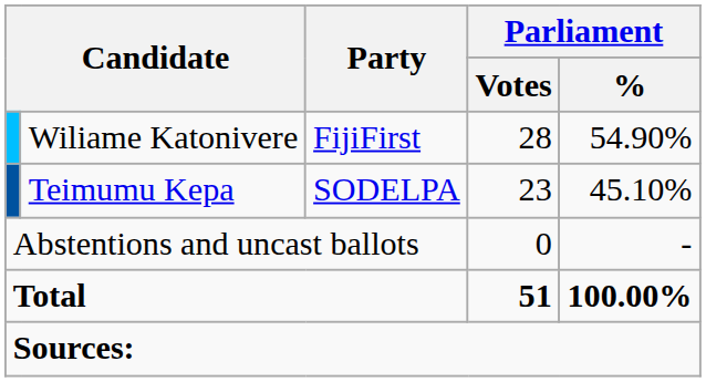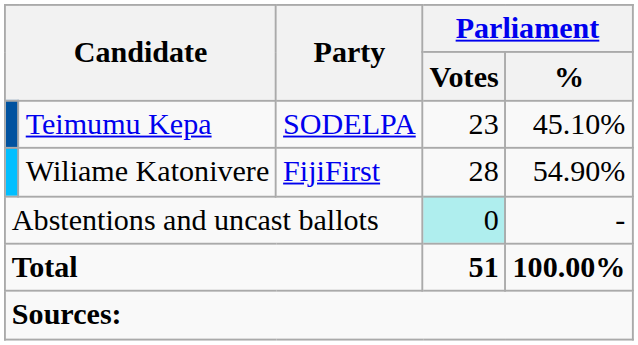 <table class="wikitable" style="text-align:right">
 <tr>
 <th rowspan="2" colspan=2>Candidate</th>
 <th rowspan="2">Party</th>
 <th colspan="2"><a href='#'>Parliament</a></th>
 </tr>
 <tr>
 <th>Votes</th>
 <th>%</th>
 </tr>
 <tr>
+<td bgcolor=#00529F></td>
+<td align="left"><a href='#'>Teimumu Kepa</a></td>
+<td align="left"><a href='#'>SODELPA</a></td>
+<td>23</td>
+<td>45.10%</td>
+</tr>
+<tr>
 <td bgcolor=#00BFFF></td>
 <td align="left">Wiliame Katonivere</td>
 <td align="left"><a href='#'>FijiFirst</a></td>
 <td>28</td>
 <td>54.90%</td>
 </tr>
 <tr>
-<td bgcolor=#00529F></td>
-<td align="left"><a href='#'>Teimumu Kepa</a></td>
-<td align="left"><a href='#'>SODELPA</a></td>
-<td>23</td>
-<td>45.10%</td>
-</tr>
-<tr>
 <td colspan="3" align="left">Abstentions and uncast ballots</td>
-<td>0</td>
+<td style="background: paleturquoise;">0</td>
 <td>-</td>
 </tr>
 <tr>
 <td colspan="3" align="left"><strong>Total</strong></td>
 <td><strong>51</strong></td>
 <td><strong>100.00%</strong></td>
 </tr>
 <tr>
 <td colspan="5" align="left"><strong>Sources:</strong> </td>
 </tr>
 </table>
